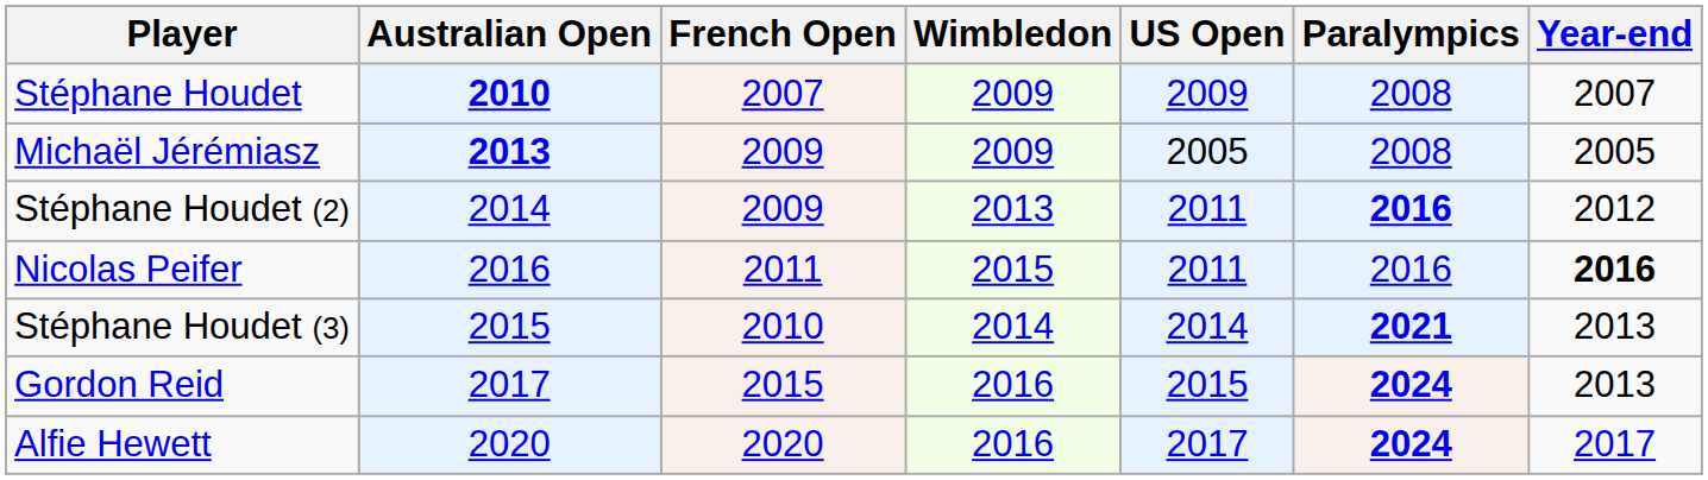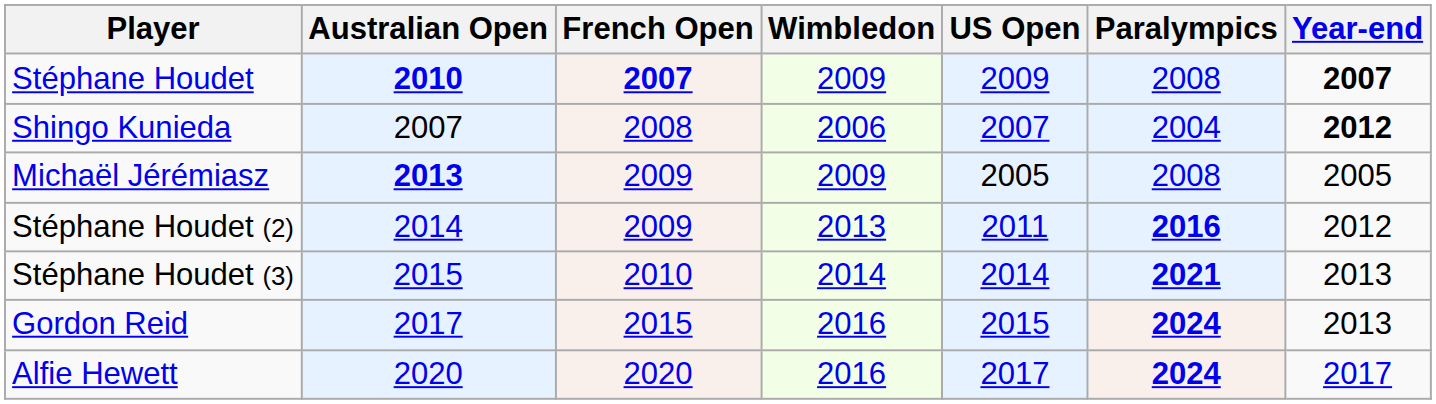 <table class="wikitable sortable" style="text-align:center">
 <tr>
 <th>Player</th>
 <th>Australian Open</th>
 <th>French Open</th>
 <th>Wimbledon</th>
 <th>US Open</th>
 <th>Paralympics</th>
 <th><a href='#'>Year-end</a></th>
 </tr>
 <tr>
 <td style="text-align:left;"> <a href='#'>Stéphane Houdet</a></td>
 <td style="background: #e6f2ff;"><strong><a href='#'>2010</a></strong></td>
-<td style="background: #f9f0eb;"><a href='#'>2007</a></td>
+<td style="background: #f9f0eb;"><strong><a href='#'>2007</a></strong></td>
 <td style="background: #f2ffe6;"><a href='#'>2009</a></td>
 <td style="background: #e6f2ff;"><a href='#'>2009</a></td>
 <td style="background: #e6f2ff;"><a href='#'>2008</a></td>
-<td>2007</td>
+<td><strong>2007</strong></td>
+</tr>
+<tr>
+<td style="text-align:left;"> <a href='#'>Shingo Kunieda</a></td>
+<td style="background: #e6f2ff;">2007</td>
+<td style="background: #f9f0eb;"><a href='#'>2008</a></td>
+<td style="background: #f2ffe6;"><a href='#'>2006</a></td>
+<td style="background: #e6f2ff;"><a href='#'>2007</a></td>
+<td style="background: #e6f2ff;"><a href='#'>2004</a></td>
+<td><strong>2012</strong></td>
 </tr>
 <tr>
 <td style="text-align:left;"> <a href='#'>Michaël Jérémiasz</a></td>
 <td style="background: #e6f2ff;"><strong><a href='#'>2013</a></strong></td>
 <td style="background: #f9f0eb;"><a href='#'>2009</a></td>
 <td style="background: #f2ffe6;"><a href='#'>2009</a></td>
 <td style="background: #e6f2ff;">2005</td>
 <td style="background: #e6f2ff;"><a href='#'>2008</a></td>
 <td>2005</td>
 </tr>
 <tr>
 <td style="text-align:left;"> Stéphane Houdet <small>(2)</small></td>
 <td style="background: #e6f2ff;"><a href='#'>2014</a></td>
 <td style="background: #f9f0eb;"><a href='#'>2009</a></td>
 <td style="background: #f2ffe6;"><a href='#'>2013</a></td>
 <td style="background: #e6f2ff;"><a href='#'>2011</a></td>
 <td style="background: #e6f2ff;"><strong><a href='#'>2016</a></strong></td>
 <td>2012</td>
-</tr>
-<tr>
-<td style="text-align:left;"> <a href='#'>Nicolas Peifer</a></td>
-<td style="background: #e6f2ff;"><a href='#'>2016</a></td>
-<td style="background: #f9f0eb;"><a href='#'>2011</a></td>
-<td style="background: #f2ffe6;"><a href='#'>2015</a></td>
-<td style="background: #e6f2ff;"><a href='#'>2011</a></td>
-<td style="background: #e6f2ff;"><a href='#'>2016</a></td>
-<td><strong>2016</strong></td>
 </tr>
 <tr>
 <td style="text-align:left;"> Stéphane Houdet <small>(3)</small></td>
 <td style="background: #e6f2ff;"><a href='#'>2015</a></td>
 <td style="background: #f9f0eb;"><a href='#'>2010</a></td>
 <td style="background: #f2ffe6;"><a href='#'>2014</a></td>
 <td style="background: #e6f2ff;"><a href='#'>2014</a></td>
 <td style="background: #e6f2ff;"><strong><a href='#'>2021</a></strong></td>
 <td>2013</td>
 </tr>
 <tr>
 <td style="text-align:left;"> <a href='#'>Gordon Reid</a></td>
 <td style="background: #e6f2ff;"><a href='#'>2017</a></td>
 <td style="background: #f9f0eb;"><a href='#'>2015</a></td>
 <td style="background: #f2ffe6;"><a href='#'>2016</a></td>
 <td style="background: #e6f2ff;"><a href='#'>2015</a></td>
 <td style="background: #f9f0eb;"><strong><a href='#'>2024</a></strong></td>
 <td>2013</td>
 </tr>
 <tr>
 <td style="text-align:left;"> <a href='#'>Alfie Hewett</a></td>
 <td style="background: #e6f2ff;"><a href='#'>2020</a></td>
 <td style="background: #f9f0eb;"><a href='#'>2020</a></td>
 <td style="background: #f2ffe6;"><a href='#'>2016</a></td>
 <td style="background: #e6f2ff;"><a href='#'>2017</a></td>
 <td style="background: #f9f0eb;"><strong><a href='#'>2024</a></strong></td>
 <td><a href='#'>2017</a></td>
 </tr>
 </table>
